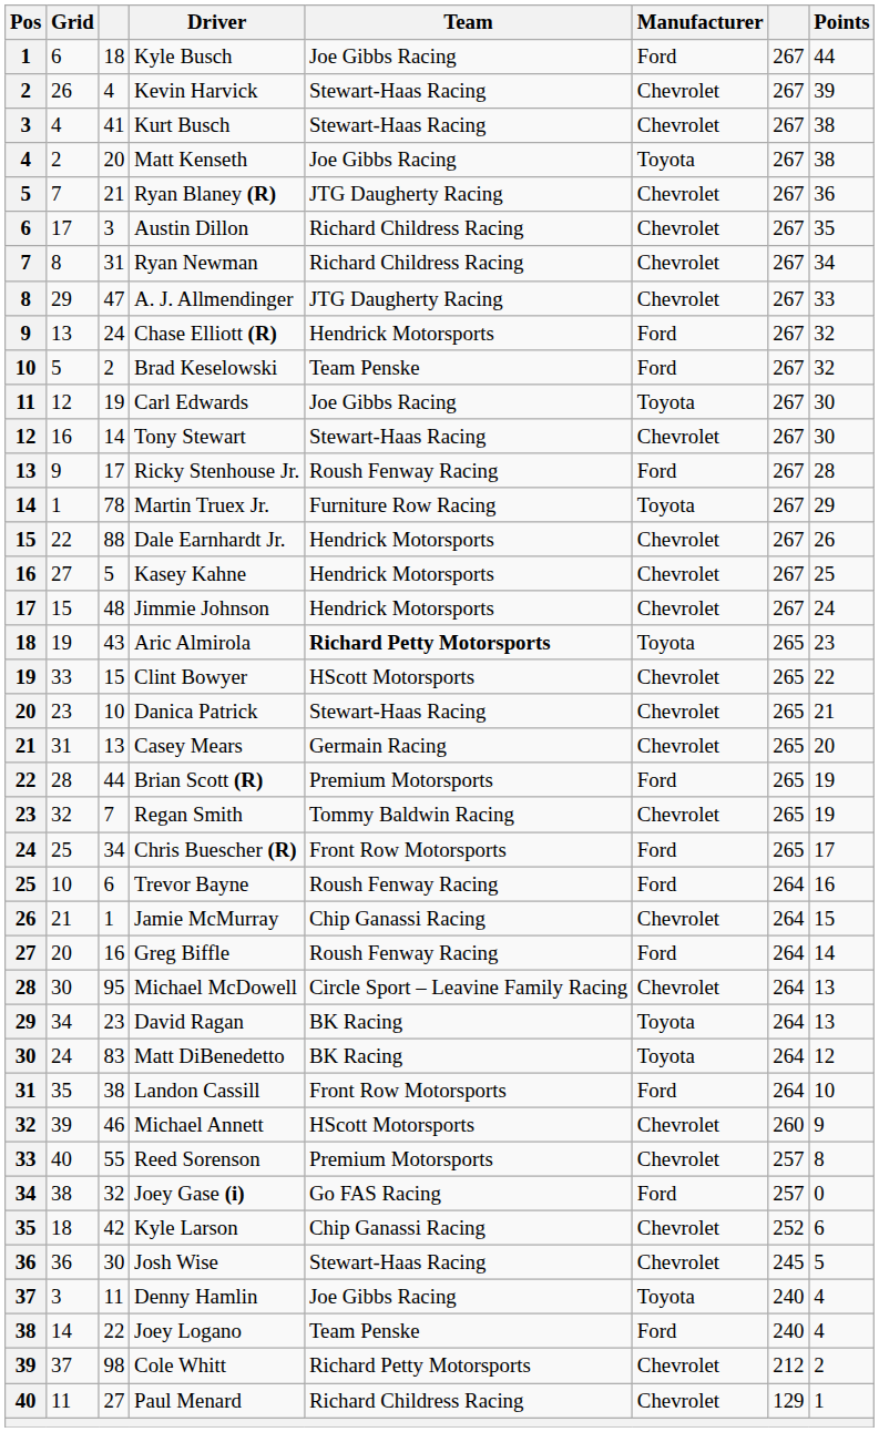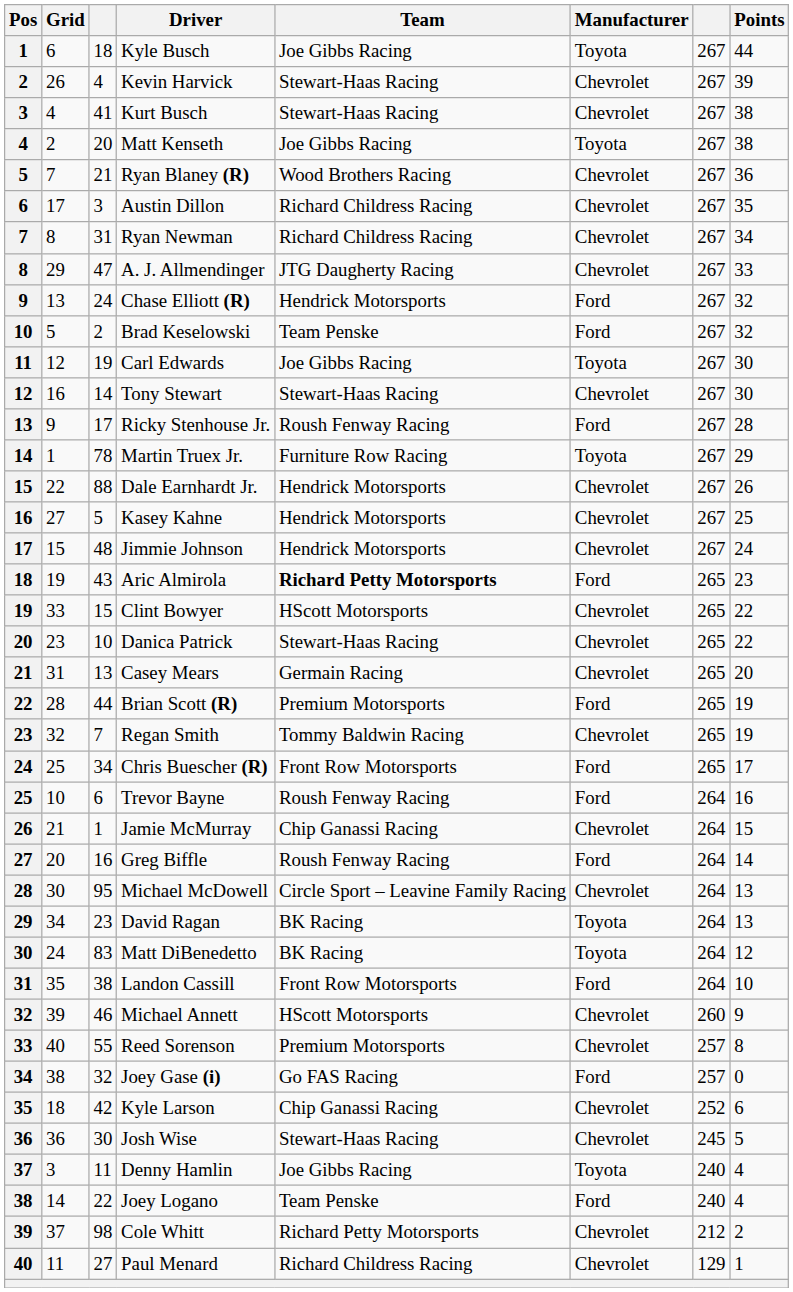 <table class="wikitable" style="font-size:95%">
 <tr>
 <th>Pos</th>
 <th>Grid</th>
 <th></th>
 <th>Driver</th>
 <th>Team</th>
 <th>Manufacturer</th>
 <th></th>
 <th>Points</th>
 </tr>
 <tr>
 <th>1</th>
 <td>6</td>
 <td>18</td>
 <td>Kyle Busch</td>
 <td>Joe Gibbs Racing</td>
-<td>Ford</td>
+<td>Toyota</td>
 <td>267</td>
 <td>44</td>
 </tr>
 <tr>
 <th>2</th>
 <td>26</td>
 <td>4</td>
 <td>Kevin Harvick</td>
 <td>Stewart-Haas Racing</td>
 <td>Chevrolet</td>
 <td>267</td>
 <td>39</td>
 </tr>
 <tr>
 <th>3</th>
 <td>4</td>
 <td>41</td>
 <td>Kurt Busch</td>
 <td>Stewart-Haas Racing</td>
 <td>Chevrolet</td>
 <td>267</td>
 <td>38</td>
 </tr>
 <tr>
 <th>4</th>
 <td>2</td>
 <td>20</td>
 <td>Matt Kenseth</td>
 <td>Joe Gibbs Racing</td>
 <td>Toyota</td>
 <td>267</td>
 <td>38</td>
 </tr>
 <tr>
 <th>5</th>
 <td>7</td>
 <td>21</td>
 <td>Ryan Blaney <strong>(R)</strong></td>
-<td>JTG Daugherty Racing</td>
+<td>Wood Brothers Racing</td>
 <td>Chevrolet</td>
 <td>267</td>
 <td>36</td>
 </tr>
 <tr>
 <th>6</th>
 <td>17</td>
 <td>3</td>
 <td>Austin Dillon</td>
 <td>Richard Childress Racing</td>
 <td>Chevrolet</td>
 <td>267</td>
 <td>35</td>
 </tr>
 <tr>
 <th>7</th>
 <td>8</td>
 <td>31</td>
 <td>Ryan Newman</td>
 <td>Richard Childress Racing</td>
 <td>Chevrolet</td>
 <td>267</td>
 <td>34</td>
 </tr>
 <tr>
 <th>8</th>
 <td>29</td>
 <td>47</td>
 <td>A. J. Allmendinger</td>
 <td>JTG Daugherty Racing</td>
 <td>Chevrolet</td>
 <td>267</td>
 <td>33</td>
 </tr>
 <tr>
 <th>9</th>
 <td>13</td>
 <td>24</td>
 <td>Chase Elliott <strong>(R)</strong></td>
 <td>Hendrick Motorsports</td>
 <td>Ford</td>
 <td>267</td>
 <td>32</td>
 </tr>
 <tr>
 <th>10</th>
 <td>5</td>
 <td>2</td>
 <td>Brad Keselowski</td>
 <td>Team Penske</td>
 <td>Ford</td>
 <td>267</td>
 <td>32</td>
 </tr>
 <tr>
 <th>11</th>
 <td>12</td>
 <td>19</td>
 <td>Carl Edwards</td>
 <td>Joe Gibbs Racing</td>
 <td>Toyota</td>
 <td>267</td>
 <td>30</td>
 </tr>
 <tr>
 <th>12</th>
 <td>16</td>
 <td>14</td>
 <td>Tony Stewart</td>
 <td>Stewart-Haas Racing</td>
 <td>Chevrolet</td>
 <td>267</td>
 <td>30</td>
 </tr>
 <tr>
 <th>13</th>
 <td>9</td>
 <td>17</td>
 <td>Ricky Stenhouse Jr.</td>
 <td>Roush Fenway Racing</td>
 <td>Ford</td>
 <td>267</td>
 <td>28</td>
 </tr>
 <tr>
 <th>14</th>
 <td>1</td>
 <td>78</td>
 <td>Martin Truex Jr.</td>
 <td>Furniture Row Racing</td>
 <td>Toyota</td>
 <td>267</td>
 <td>29</td>
 </tr>
 <tr>
 <th>15</th>
 <td>22</td>
 <td>88</td>
 <td>Dale Earnhardt Jr.</td>
 <td>Hendrick Motorsports</td>
 <td>Chevrolet</td>
 <td>267</td>
 <td>26</td>
 </tr>
 <tr>
 <th>16</th>
 <td>27</td>
 <td>5</td>
 <td>Kasey Kahne</td>
 <td>Hendrick Motorsports</td>
 <td>Chevrolet</td>
 <td>267</td>
 <td>25</td>
 </tr>
 <tr>
 <th>17</th>
 <td>15</td>
 <td>48</td>
 <td>Jimmie Johnson</td>
 <td>Hendrick Motorsports</td>
 <td>Chevrolet</td>
 <td>267</td>
 <td>24</td>
 </tr>
 <tr>
 <th>18</th>
 <td>19</td>
 <td>43</td>
 <td>Aric Almirola</td>
 <td><strong>Richard Petty Motorsports</strong></td>
-<td>Toyota</td>
+<td>Ford</td>
 <td>265</td>
 <td>23</td>
 </tr>
 <tr>
 <th>19</th>
 <td>33</td>
 <td>15</td>
 <td>Clint Bowyer</td>
 <td>HScott Motorsports</td>
 <td>Chevrolet</td>
 <td>265</td>
 <td>22</td>
 </tr>
 <tr>
 <th>20</th>
 <td>23</td>
 <td>10</td>
 <td>Danica Patrick</td>
 <td>Stewart-Haas Racing</td>
 <td>Chevrolet</td>
 <td>265</td>
-<td>21</td>
+<td>22</td>
 </tr>
 <tr>
 <th>21</th>
 <td>31</td>
 <td>13</td>
 <td>Casey Mears</td>
 <td>Germain Racing</td>
 <td>Chevrolet</td>
 <td>265</td>
 <td>20</td>
 </tr>
 <tr>
 <th>22</th>
 <td>28</td>
 <td>44</td>
 <td>Brian Scott <strong>(R)</strong></td>
 <td>Premium Motorsports</td>
 <td>Ford</td>
 <td>265</td>
 <td>19</td>
 </tr>
 <tr>
 <th>23</th>
 <td>32</td>
 <td>7</td>
 <td>Regan Smith</td>
 <td>Tommy Baldwin Racing</td>
 <td>Chevrolet</td>
 <td>265</td>
 <td>19</td>
 </tr>
 <tr>
 <th>24</th>
 <td>25</td>
 <td>34</td>
 <td>Chris Buescher <strong>(R)</strong></td>
 <td>Front Row Motorsports</td>
 <td>Ford</td>
 <td>265</td>
 <td>17</td>
 </tr>
 <tr>
 <th>25</th>
 <td>10</td>
 <td>6</td>
 <td>Trevor Bayne</td>
 <td>Roush Fenway Racing</td>
 <td>Ford</td>
 <td>264</td>
 <td>16</td>
 </tr>
 <tr>
 <th>26</th>
 <td>21</td>
 <td>1</td>
 <td>Jamie McMurray</td>
 <td>Chip Ganassi Racing</td>
 <td>Chevrolet</td>
 <td>264</td>
 <td>15</td>
 </tr>
 <tr>
 <th>27</th>
 <td>20</td>
 <td>16</td>
 <td>Greg Biffle</td>
 <td>Roush Fenway Racing</td>
 <td>Ford</td>
 <td>264</td>
 <td>14</td>
 </tr>
 <tr>
 <th>28</th>
 <td>30</td>
 <td>95</td>
 <td>Michael McDowell</td>
 <td>Circle Sport – Leavine Family Racing</td>
 <td>Chevrolet</td>
 <td>264</td>
 <td>13</td>
 </tr>
 <tr>
 <th>29</th>
 <td>34</td>
 <td>23</td>
 <td>David Ragan</td>
 <td>BK Racing</td>
 <td>Toyota</td>
 <td>264</td>
 <td>13</td>
 </tr>
 <tr>
 <th>30</th>
 <td>24</td>
 <td>83</td>
 <td>Matt DiBenedetto</td>
 <td>BK Racing</td>
 <td>Toyota</td>
 <td>264</td>
 <td>12</td>
 </tr>
 <tr>
 <th>31</th>
 <td>35</td>
 <td>38</td>
 <td>Landon Cassill</td>
 <td>Front Row Motorsports</td>
 <td>Ford</td>
 <td>264</td>
 <td>10</td>
 </tr>
 <tr>
 <th>32</th>
 <td>39</td>
 <td>46</td>
 <td>Michael Annett</td>
 <td>HScott Motorsports</td>
 <td>Chevrolet</td>
 <td>260</td>
 <td>9</td>
 </tr>
 <tr>
 <th>33</th>
 <td>40</td>
 <td>55</td>
 <td>Reed Sorenson</td>
 <td>Premium Motorsports</td>
 <td>Chevrolet</td>
 <td>257</td>
 <td>8</td>
 </tr>
 <tr>
 <th>34</th>
 <td>38</td>
 <td>32</td>
 <td>Joey Gase <strong>(i)</strong></td>
 <td>Go FAS Racing</td>
 <td>Ford</td>
 <td>257</td>
 <td>0</td>
 </tr>
 <tr>
 <th>35</th>
 <td>18</td>
 <td>42</td>
 <td>Kyle Larson</td>
 <td>Chip Ganassi Racing</td>
 <td>Chevrolet</td>
 <td>252</td>
 <td>6</td>
 </tr>
 <tr>
 <th>36</th>
 <td>36</td>
 <td>30</td>
 <td>Josh Wise</td>
 <td>Stewart-Haas Racing</td>
 <td>Chevrolet</td>
 <td>245</td>
 <td>5</td>
 </tr>
 <tr>
 <th>37</th>
 <td>3</td>
 <td>11</td>
 <td>Denny Hamlin</td>
 <td>Joe Gibbs Racing</td>
 <td>Toyota</td>
 <td>240</td>
 <td>4</td>
 </tr>
 <tr>
 <th>38</th>
 <td>14</td>
 <td>22</td>
 <td>Joey Logano</td>
 <td>Team Penske</td>
 <td>Ford</td>
 <td>240</td>
 <td>4</td>
 </tr>
 <tr>
 <th>39</th>
 <td>37</td>
 <td>98</td>
 <td>Cole Whitt</td>
 <td>Richard Petty Motorsports</td>
 <td>Chevrolet</td>
 <td>212</td>
 <td>2</td>
 </tr>
 <tr>
 <th>40</th>
 <td>11</td>
 <td>27</td>
 <td>Paul Menard</td>
 <td>Richard Childress Racing</td>
 <td>Chevrolet</td>
 <td>129</td>
 <td>1</td>
 </tr>
 <tr>
 <th colspan="9"></th>
 </tr>
 </table>
